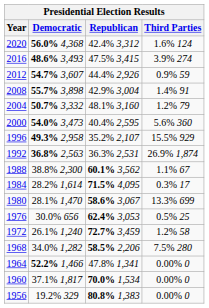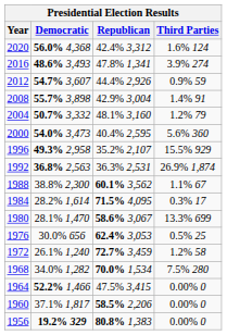 <table class="wikitable">
 <tr>
 <th colspan="4">Presidential Election Results</th>
 </tr>
 <tr>
 <th>Year</th>
 <th><a href='#'>Democratic</a></th>
 <th><a href='#'>Republican</a></th>
 <th><a href='#'>Third Parties</a></th>
 </tr>
 <tr>
 <td align="center" ><a href='#'>2020</a></td>
 <td align="center" ><strong>56.0%</strong> <em>4,368</em></td>
 <td align="center" >42.4% <em>3,312</em></td>
 <td align="center" >1.6% <em>124</em></td>
 </tr>
 <tr>
 <td align="center" ><a href='#'>2016</a></td>
 <td align="center" ><strong>48.6%</strong> <em>3,493</em></td>
-<td align="center" >47.5% <em>3,415</em></td>
+<td align="center" >47.8% <em>1,341</em></td>
 <td align="center" >3.9% <em>274</em></td>
 </tr>
 <tr>
 <td align="center" ><a href='#'>2012</a></td>
 <td align="center" ><strong>54.7%</strong> <em>3,607</em></td>
 <td align="center" >44.4% <em>2,926</em></td>
 <td align="center" >0.9% <em>59</em></td>
 </tr>
 <tr>
 <td align="center" ><a href='#'>2008</a></td>
 <td align="center" ><strong>55.7%</strong> <em>3,898</em></td>
 <td align="center" >42.9% <em>3,004</em></td>
 <td align="center" >1.4% <em>91</em></td>
 </tr>
 <tr>
 <td align="center" ><a href='#'>2004</a></td>
 <td align="center" ><strong>50.7%</strong> <em>3,332</em></td>
 <td align="center" >48.1% <em>3,160</em></td>
 <td align="center" >1.2% <em>79</em></td>
 </tr>
 <tr>
 <td align="center" ><a href='#'>2000</a></td>
 <td align="center" ><strong>54.0%</strong> <em>3,473</em></td>
 <td align="center" >40.4% <em>2,595</em></td>
 <td align="center" >5.6% <em>360</em></td>
 </tr>
 <tr>
 <td align="center" ><a href='#'>1996</a></td>
 <td align="center" ><strong>49.3%</strong> <em>2,958</em></td>
 <td align="center" >35.2% <em>2,107</em></td>
 <td align="center" >15.5% <em>929</em></td>
 </tr>
 <tr>
 <td align="center" ><a href='#'>1992</a></td>
 <td align="center" ><strong>36.8%</strong> <em>2,563</em></td>
 <td align="center" >36.3% <em>2,531</em></td>
 <td align="center" >26.9% <em>1,874</em></td>
 </tr>
 <tr>
 <td align="center" ><a href='#'>1988</a></td>
 <td align="center" >38.8% <em>2,300</em></td>
 <td align="center" ><strong>60.1%</strong> <em>3,562</em></td>
 <td align="center" >1.1% <em>67</em></td>
 </tr>
 <tr>
 <td align="center" ><a href='#'>1984</a></td>
 <td align="center" >28.2% <em>1,614</em></td>
 <td align="center" ><strong>71.5%</strong> <em>4,095</em></td>
 <td align="center" >0.3% <em>17</em></td>
 </tr>
 <tr>
 <td align="center" ><a href='#'>1980</a></td>
 <td align="center" >28.1% <em>1,470</em></td>
 <td align="center" ><strong>58.6%</strong> <em>3,067</em></td>
 <td align="center" >13.3% <em>699</em></td>
 </tr>
 <tr>
 <td align="center" ><a href='#'>1976</a></td>
 <td align="center" >30.0% <em>656</em></td>
 <td align="center" ><strong>62.4%</strong> <em>3,053</em></td>
 <td align="center" >0.5% <em>25</em></td>
 </tr>
 <tr>
 <td align="center" ><a href='#'>1972</a></td>
 <td align="center" >26.1% <em>1,240</em></td>
 <td align="center" ><strong>72.7%</strong> <em>3,459</em></td>
 <td align="center" >1.2% <em>58</em></td>
 </tr>
 <tr>
 <td align="center" ><a href='#'>1968</a></td>
 <td align="center" >34.0% <em>1,282</em></td>
-<td align="center" ><strong>58.5%</strong> <em>2,206</em></td>
+<td align="center" ><strong>70.0%</strong> <em>1,534</em></td>
 <td align="center" >7.5% <em>280</em></td>
 </tr>
 <tr>
 <td align="center" ><a href='#'>1964</a></td>
 <td align="center" ><strong>52.2%</strong> <em>1,466</em></td>
-<td align="center" >47.8% <em>1,341</em></td>
+<td align="center" >47.5% <em>3,415</em></td>
 <td align="center" >0.00% <em>0</em></td>
 </tr>
 <tr>
 <td align="center" ><a href='#'>1960</a></td>
 <td align="center" >37.1% <em>1,817</em></td>
-<td align="center" ><strong>70.0%</strong> <em>1,534</em></td>
+<td align="center" ><strong>58.5%</strong> <em>2,206</em></td>
 <td align="center" >0.00% <em>0</em></td>
 </tr>
 <tr>
 <td align="center" ><a href='#'>1956</a></td>
-<td align="center" >19.2% <em>329</em></td>
+<td align="center" ><strong>19.2% <em>329</em></strong></td>
 <td align="center" ><strong>80.8%</strong> <em>1,383</em></td>
 <td align="center" >0.00% <em>0</em></td>
 </tr>
 </table>
